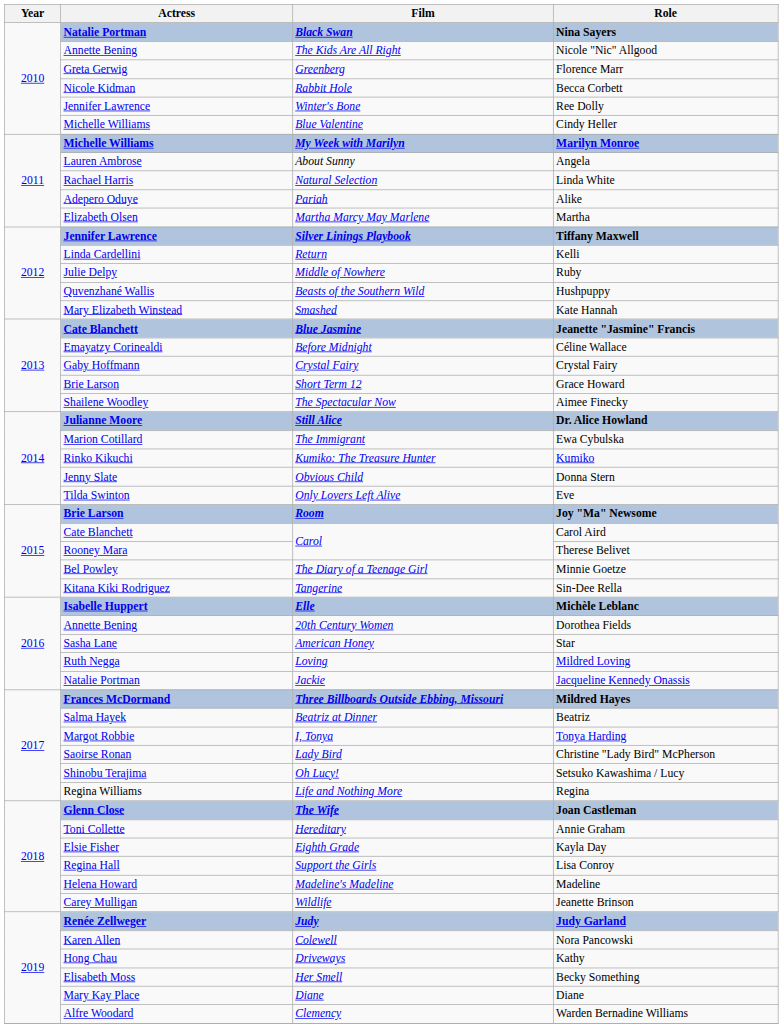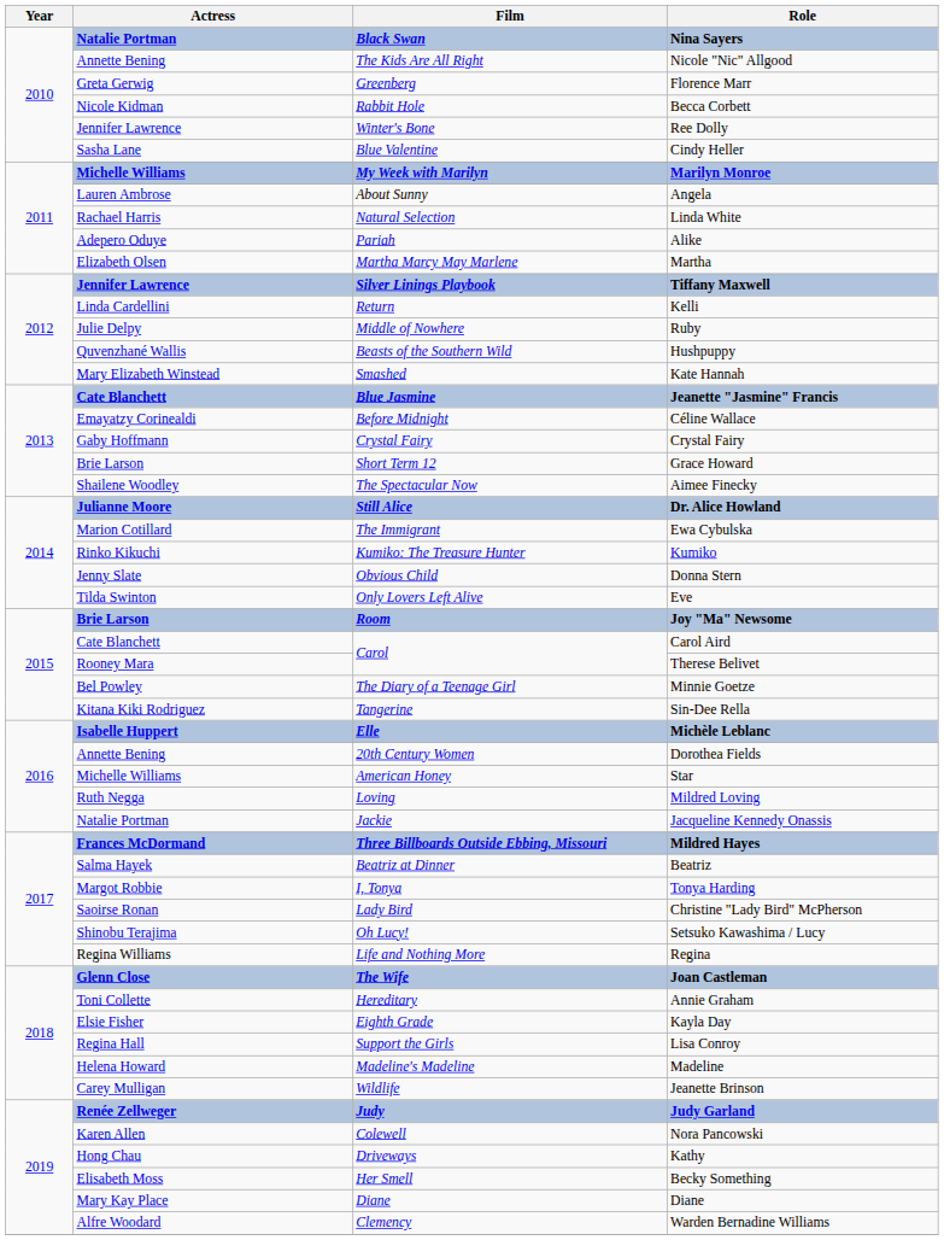 <table class=wikitable style="width="100%">
 <tr>
 <th width="70"><strong>Year</strong></th>
 <th width="310"><strong>Actress</strong></th>
 <th width="350"><strong>Film</strong></th>
 <th width="300"><strong>Role</strong></th>
 </tr>
 <tr>
 <td rowspan="6" style="text-align:center;"><a href='#'>2010</a><br></td>
 <td style="background:#B0C4DE;"><strong><a href='#'>Natalie Portman</a></strong></td>
 <td style="background:#B0C4DE;"><strong><em><a href='#'>Black Swan</a></em></strong></td>
 <td style="background:#B0C4DE;"><strong>Nina Sayers</strong></td>
 </tr>
 <tr>
 <td><a href='#'>Annette Bening</a></td>
 <td><em><a href='#'>The Kids Are All Right</a></em></td>
 <td>Nicole "Nic" Allgood</td>
 </tr>
 <tr>
 <td><a href='#'>Greta Gerwig</a></td>
 <td><em><a href='#'>Greenberg</a></em></td>
 <td>Florence Marr</td>
 </tr>
 <tr>
 <td><a href='#'>Nicole Kidman</a></td>
 <td><em><a href='#'>Rabbit Hole</a></em></td>
 <td>Becca Corbett</td>
 </tr>
 <tr>
 <td><a href='#'>Jennifer Lawrence</a></td>
 <td><em><a href='#'>Winter's Bone</a></em></td>
 <td>Ree Dolly</td>
 </tr>
 <tr>
-<td><a href='#'>Michelle Williams</a></td>
+<td><a href='#'>Sasha Lane</a></td>
 <td><em><a href='#'>Blue Valentine</a></em></td>
 <td>Cindy Heller</td>
 </tr>
 <tr>
 <td rowspan="5" style="text-align:center;"><a href='#'>2011</a><br></td>
 <td style="background:#B0C4DE;"><strong><a href='#'>Michelle Williams</a></strong></td>
 <td style="background:#B0C4DE;"><strong><em><a href='#'>My Week with Marilyn</a></em></strong></td>
 <td style="background:#B0C4DE;"><strong><a href='#'>Marilyn Monroe</a></strong></td>
 </tr>
 <tr>
 <td><a href='#'>Lauren Ambrose</a></td>
 <td><em>About Sunny</em></td>
 <td>Angela</td>
 </tr>
 <tr>
 <td><a href='#'>Rachael Harris</a></td>
 <td><em><a href='#'>Natural Selection</a></em></td>
 <td>Linda White</td>
 </tr>
 <tr>
 <td><a href='#'>Adepero Oduye</a></td>
 <td><em><a href='#'>Pariah</a></em></td>
 <td>Alike</td>
 </tr>
 <tr>
 <td><a href='#'>Elizabeth Olsen</a></td>
 <td><em><a href='#'>Martha Marcy May Marlene</a></em></td>
 <td>Martha</td>
 </tr>
 <tr>
 <td rowspan="5" style="text-align:center;"><a href='#'>2012</a><br></td>
 <td style="background:#B0C4DE;"><strong><a href='#'>Jennifer Lawrence</a></strong></td>
 <td style="background:#B0C4DE;"><strong><em><a href='#'>Silver Linings Playbook</a></em></strong></td>
 <td style="background:#B0C4DE;"><strong>Tiffany Maxwell</strong></td>
 </tr>
 <tr>
 <td><a href='#'>Linda Cardellini</a></td>
 <td><em><a href='#'>Return</a></em></td>
 <td>Kelli</td>
 </tr>
 <tr>
 <td><a href='#'>Julie Delpy</a></td>
 <td><em><a href='#'>Middle of Nowhere</a></em></td>
 <td>Ruby</td>
 </tr>
 <tr>
 <td><a href='#'>Quvenzhané Wallis</a></td>
 <td><em><a href='#'>Beasts of the Southern Wild</a></em></td>
 <td>Hushpuppy</td>
 </tr>
 <tr>
 <td><a href='#'>Mary Elizabeth Winstead</a></td>
 <td><em><a href='#'>Smashed</a></em></td>
 <td>Kate Hannah</td>
 </tr>
 <tr>
 <td rowspan="5" style="text-align:center;"><a href='#'>2013</a><br></td>
 <td style="background:#B0C4DE;"><strong><a href='#'>Cate Blanchett</a></strong></td>
 <td style="background:#B0C4DE;"><strong><em><a href='#'>Blue Jasmine</a></em></strong></td>
 <td style="background:#B0C4DE;"><strong>Jeanette "Jasmine" Francis</strong></td>
 </tr>
 <tr>
 <td><a href='#'>Emayatzy Corinealdi</a></td>
 <td><em><a href='#'>Before Midnight</a></em></td>
 <td>Céline Wallace</td>
 </tr>
 <tr>
 <td><a href='#'>Gaby Hoffmann</a></td>
 <td><em><a href='#'>Crystal Fairy</a></em></td>
 <td>Crystal Fairy</td>
 </tr>
 <tr>
 <td><a href='#'>Brie Larson</a></td>
 <td><em><a href='#'>Short Term 12</a></em></td>
 <td>Grace Howard</td>
 </tr>
 <tr>
 <td><a href='#'>Shailene Woodley</a></td>
 <td><em><a href='#'>The Spectacular Now</a></em></td>
 <td>Aimee Finecky</td>
 </tr>
 <tr>
 <td rowspan=5 style="text-align:center;"><a href='#'>2014</a><br></td>
 <td style="background:#B0C4DE;"><strong><a href='#'>Julianne Moore</a></strong></td>
 <td style="background:#B0C4DE;"><strong><em><a href='#'>Still Alice</a></em></strong></td>
 <td style="background:#B0C4DE;"><strong>Dr. Alice Howland</strong></td>
 </tr>
 <tr>
 <td><a href='#'>Marion Cotillard</a></td>
 <td><em><a href='#'>The Immigrant</a></em></td>
 <td>Ewa Cybulska</td>
 </tr>
 <tr>
 <td><a href='#'>Rinko Kikuchi</a></td>
 <td><em><a href='#'>Kumiko: The Treasure Hunter</a></em></td>
 <td><a href='#'>Kumiko</a></td>
 </tr>
 <tr>
 <td><a href='#'>Jenny Slate</a></td>
 <td><em><a href='#'>Obvious Child</a></em></td>
 <td>Donna Stern</td>
 </tr>
 <tr>
 <td><a href='#'>Tilda Swinton</a></td>
 <td><em><a href='#'>Only Lovers Left Alive</a></em></td>
 <td>Eve</td>
 </tr>
 <tr>
 <td rowspan=5 style="text-align:center;"><a href='#'>2015</a><br></td>
 <td style="background:#B0C4DE;"><strong><a href='#'>Brie Larson</a></strong></td>
 <td style="background:#B0C4DE;"><strong><em><a href='#'>Room</a></em></strong></td>
 <td style="background:#B0C4DE;"><strong>Joy "Ma" Newsome</strong></td>
 </tr>
 <tr>
 <td><a href='#'>Cate Blanchett</a></td>
 <td rowspan=2><em><a href='#'>Carol</a></em></td>
 <td>Carol Aird</td>
 </tr>
 <tr>
 <td><a href='#'>Rooney Mara</a></td>
 <td>Therese Belivet</td>
 </tr>
 <tr>
 <td><a href='#'>Bel Powley</a></td>
 <td><em><a href='#'>The Diary of a Teenage Girl</a></em></td>
 <td>Minnie Goetze</td>
 </tr>
 <tr>
 <td><a href='#'>Kitana Kiki Rodriguez</a></td>
 <td><em><a href='#'>Tangerine</a></em></td>
 <td>Sin-Dee Rella</td>
 </tr>
 <tr>
 <td rowspan=5 style="text-align:center;"><a href='#'>2016</a><br></td>
 <td style="background:#B0C4DE;"><strong><a href='#'>Isabelle Huppert</a></strong></td>
 <td style="background:#B0C4DE;"><strong><em><a href='#'>Elle</a></em></strong></td>
 <td style="background:#B0C4DE;"><strong>Michèle Leblanc</strong></td>
 </tr>
 <tr>
 <td><a href='#'>Annette Bening</a></td>
 <td><em><a href='#'>20th Century Women</a></em></td>
 <td>Dorothea Fields</td>
 </tr>
 <tr>
-<td><a href='#'>Sasha Lane</a></td>
+<td><a href='#'>Michelle Williams</a></td>
 <td><em><a href='#'>American Honey</a></em></td>
 <td>Star</td>
 </tr>
 <tr>
 <td><a href='#'>Ruth Negga</a></td>
 <td><em><a href='#'>Loving</a></em></td>
 <td><a href='#'>Mildred Loving</a></td>
 </tr>
 <tr>
 <td><a href='#'>Natalie Portman</a></td>
 <td><em><a href='#'>Jackie</a></em></td>
 <td><a href='#'>Jacqueline Kennedy Onassis</a></td>
 </tr>
 <tr>
 <td rowspan=6 style="text-align:center;"><a href='#'>2017</a><br></td>
 <td style="background:#B0C4DE;"><strong><a href='#'>Frances McDormand</a></strong></td>
 <td style="background:#B0C4DE;"><strong><em><a href='#'>Three Billboards Outside Ebbing, Missouri</a></em></strong></td>
 <td style="background:#B0C4DE;"><strong>Mildred Hayes</strong></td>
 </tr>
 <tr>
 <td><a href='#'>Salma Hayek</a></td>
 <td><em><a href='#'>Beatriz at Dinner</a></em></td>
 <td>Beatriz</td>
 </tr>
 <tr>
 <td><a href='#'>Margot Robbie</a></td>
 <td><em><a href='#'>I, Tonya</a></em></td>
 <td><a href='#'>Tonya Harding</a></td>
 </tr>
 <tr>
 <td><a href='#'>Saoirse Ronan</a></td>
 <td><em><a href='#'>Lady Bird</a></em></td>
 <td>Christine "Lady Bird" McPherson</td>
 </tr>
 <tr>
 <td><a href='#'>Shinobu Terajima</a></td>
 <td><em><a href='#'>Oh Lucy!</a></em></td>
 <td>Setsuko Kawashima / Lucy</td>
 </tr>
 <tr>
 <td>Regina Williams</td>
 <td><em><a href='#'>Life and Nothing More</a></em></td>
 <td>Regina</td>
 </tr>
 <tr>
 <td rowspan=6 style="text-align:center;"><a href='#'>2018</a><br></td>
 <td style="background:#B0C4DE;"><strong><a href='#'>Glenn Close</a></strong></td>
 <td style="background:#B0C4DE;"><strong><em><a href='#'>The Wife</a></em></strong></td>
 <td style="background:#B0C4DE;"><strong>Joan Castleman </strong></td>
 </tr>
 <tr>
 <td><a href='#'>Toni Collette</a></td>
 <td><em><a href='#'>Hereditary</a></em></td>
 <td>Annie Graham</td>
 </tr>
 <tr>
 <td><a href='#'>Elsie Fisher</a></td>
 <td><em><a href='#'>Eighth Grade</a></em></td>
 <td>Kayla Day</td>
 </tr>
 <tr>
 <td><a href='#'>Regina Hall</a></td>
 <td><em><a href='#'>Support the Girls</a></em></td>
 <td>Lisa Conroy</td>
 </tr>
 <tr>
 <td><a href='#'>Helena Howard</a></td>
 <td><em><a href='#'>Madeline's Madeline</a></em></td>
 <td>Madeline</td>
 </tr>
 <tr>
 <td><a href='#'>Carey Mulligan</a></td>
 <td><em><a href='#'>Wildlife</a></em></td>
 <td>Jeanette Brinson</td>
 </tr>
 <tr>
 <td rowspan=6 style="text-align:center;"><a href='#'>2019</a><br></td>
 <td style="background:#B0C4DE;"><strong><a href='#'>Renée Zellweger</a></strong></td>
 <td style="background:#B0C4DE;"><strong><em><a href='#'>Judy</a></em></strong></td>
 <td style="background:#B0C4DE;"><strong><a href='#'>Judy Garland</a> </strong></td>
 </tr>
 <tr>
 <td><a href='#'>Karen Allen</a></td>
 <td><em><a href='#'>Colewell</a></em></td>
 <td>Nora Pancowski</td>
 </tr>
 <tr>
 <td><a href='#'>Hong Chau</a></td>
 <td><em><a href='#'>Driveways</a></em></td>
 <td>Kathy</td>
 </tr>
 <tr>
 <td><a href='#'>Elisabeth Moss</a></td>
 <td><em><a href='#'>Her Smell</a></em></td>
 <td>Becky Something</td>
 </tr>
 <tr>
 <td><a href='#'>Mary Kay Place</a></td>
 <td><em><a href='#'>Diane</a></em></td>
 <td>Diane</td>
 </tr>
 <tr>
 <td><a href='#'>Alfre Woodard</a></td>
 <td><em><a href='#'>Clemency</a></em></td>
 <td>Warden Bernadine Williams</td>
 </tr>
 <tr>
 </tr>
 </table>
